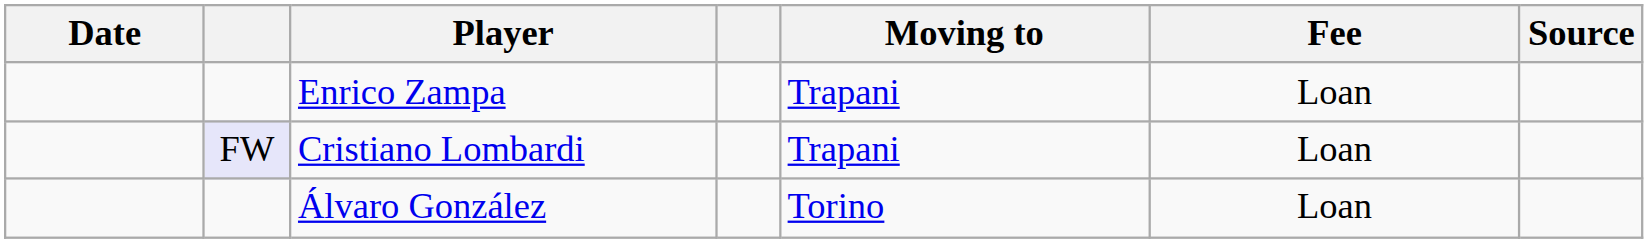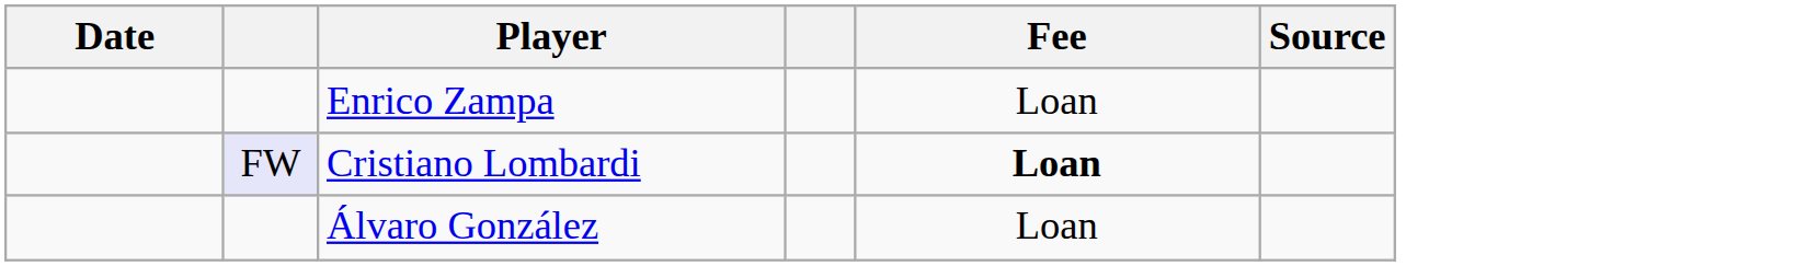 <table class="wikitable sortable">
 <tr>
 <th style="width:80px;">Date</th>
 <th style="width:30px;"></th>
 <th style="width:180px;">Player</th>
 <th style="width:20px;"></th>
-<th style="width:155px;">Moving to</th>
 <th style="width:155px;" class="unsortable">Fee</th>
 <th style="width:20px;">Source</th>
 </tr>
 <tr>
 <td></td>
 <td align=center></td>
 <td> <a href='#'>Enrico Zampa</a></td>
 <td></td>
-<td> <a href='#'>Trapani</a></td>
 <td align=center>Loan</td>
 <td></td>
 </tr>
 <tr>
 <td></td>
 <td align=center style="background: lavender;">FW</td>
 <td> <a href='#'>Cristiano Lombardi</a></td>
 <td align=center></td>
-<td> <a href='#'>Trapani</a></td>
-<td align=center>Loan</td>
+<td align=center><strong>Loan</strong></td>
 <td></td>
 </tr>
 <tr>
 <td></td>
 <td align=center></td>
 <td> <a href='#'>Álvaro González</a></td>
 <td></td>
-<td> <a href='#'>Torino</a></td>
 <td align=center>Loan</td>
 <td></td>
 </tr>
 </table>
